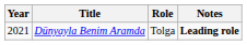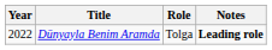 <table class="wikitable" style="font-size: 80%;">
 <tr>
 <th>Year</th>
 <th>Title</th>
 <th>Role</th>
 <th>Notes</th>
 </tr>
 <tr>
-<td>2021</td>
+<td>2022</td>
 <td><em><a href='#'>Dünyayla Benim Aramda</a></em></td>
 <td>Tolga</td>
 <td><strong>Leading role</strong></td>
 </tr>
 </table>
